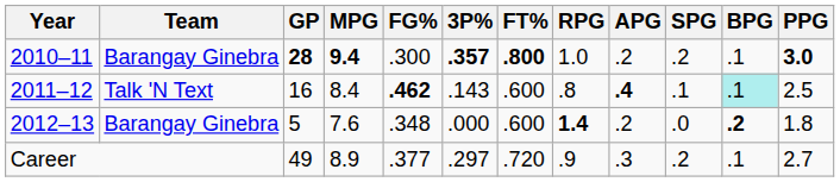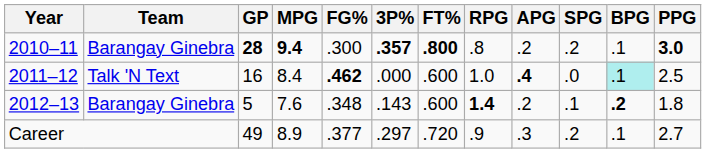 <table class="wikitable sortable">
 <tr>
 <th>Year</th>
 <th>Team</th>
 <th>GP</th>
 <th>MPG</th>
 <th>FG%</th>
 <th>3P%</th>
 <th>FT%</th>
 <th>RPG</th>
 <th>APG</th>
 <th>SPG</th>
 <th>BPG</th>
 <th>PPG</th>
 </tr>
 <tr>
 <td><a href='#'>2010–11</a></td>
 <td><a href='#'>Barangay Ginebra</a></td>
 <td><strong>28</strong></td>
 <td><strong>9.4</strong></td>
 <td>.300</td>
 <td><strong>.357</strong></td>
 <td><strong>.800</strong></td>
-<td>1.0</td>
+<td>.8</td>
 <td>.2</td>
 <td>.2</td>
 <td>.1</td>
 <td><strong>3.0</strong></td>
 </tr>
 <tr>
 <td><a href='#'>2011–12</a></td>
 <td><a href='#'>Talk 'N Text</a></td>
 <td>16</td>
 <td>8.4</td>
 <td><strong>.462</strong></td>
-<td>.143</td>
+<td>.000</td>
 <td>.600</td>
-<td>.8</td>
+<td>1.0</td>
 <td><strong>.4</strong></td>
-<td>.1</td>
+<td>.0</td>
 <td style="background: paleturquoise;">.1</td>
 <td>2.5</td>
 </tr>
 <tr>
 <td><a href='#'>2012–13</a></td>
 <td><a href='#'>Barangay Ginebra</a></td>
 <td>5</td>
 <td>7.6</td>
 <td>.348</td>
-<td>.000</td>
+<td>.143</td>
 <td>.600</td>
 <td><strong>1.4</strong></td>
 <td>.2</td>
-<td>.0</td>
+<td>.1</td>
 <td><strong>.2</strong></td>
 <td>1.8</td>
 </tr>
 <tr>
 <td colspan="2">Career</td>
 <td>49</td>
 <td>8.9</td>
 <td>.377</td>
 <td>.297</td>
 <td>.720</td>
 <td>.9</td>
 <td>.3</td>
 <td>.2</td>
 <td>.1</td>
 <td>2.7</td>
 </tr>
 </table>
